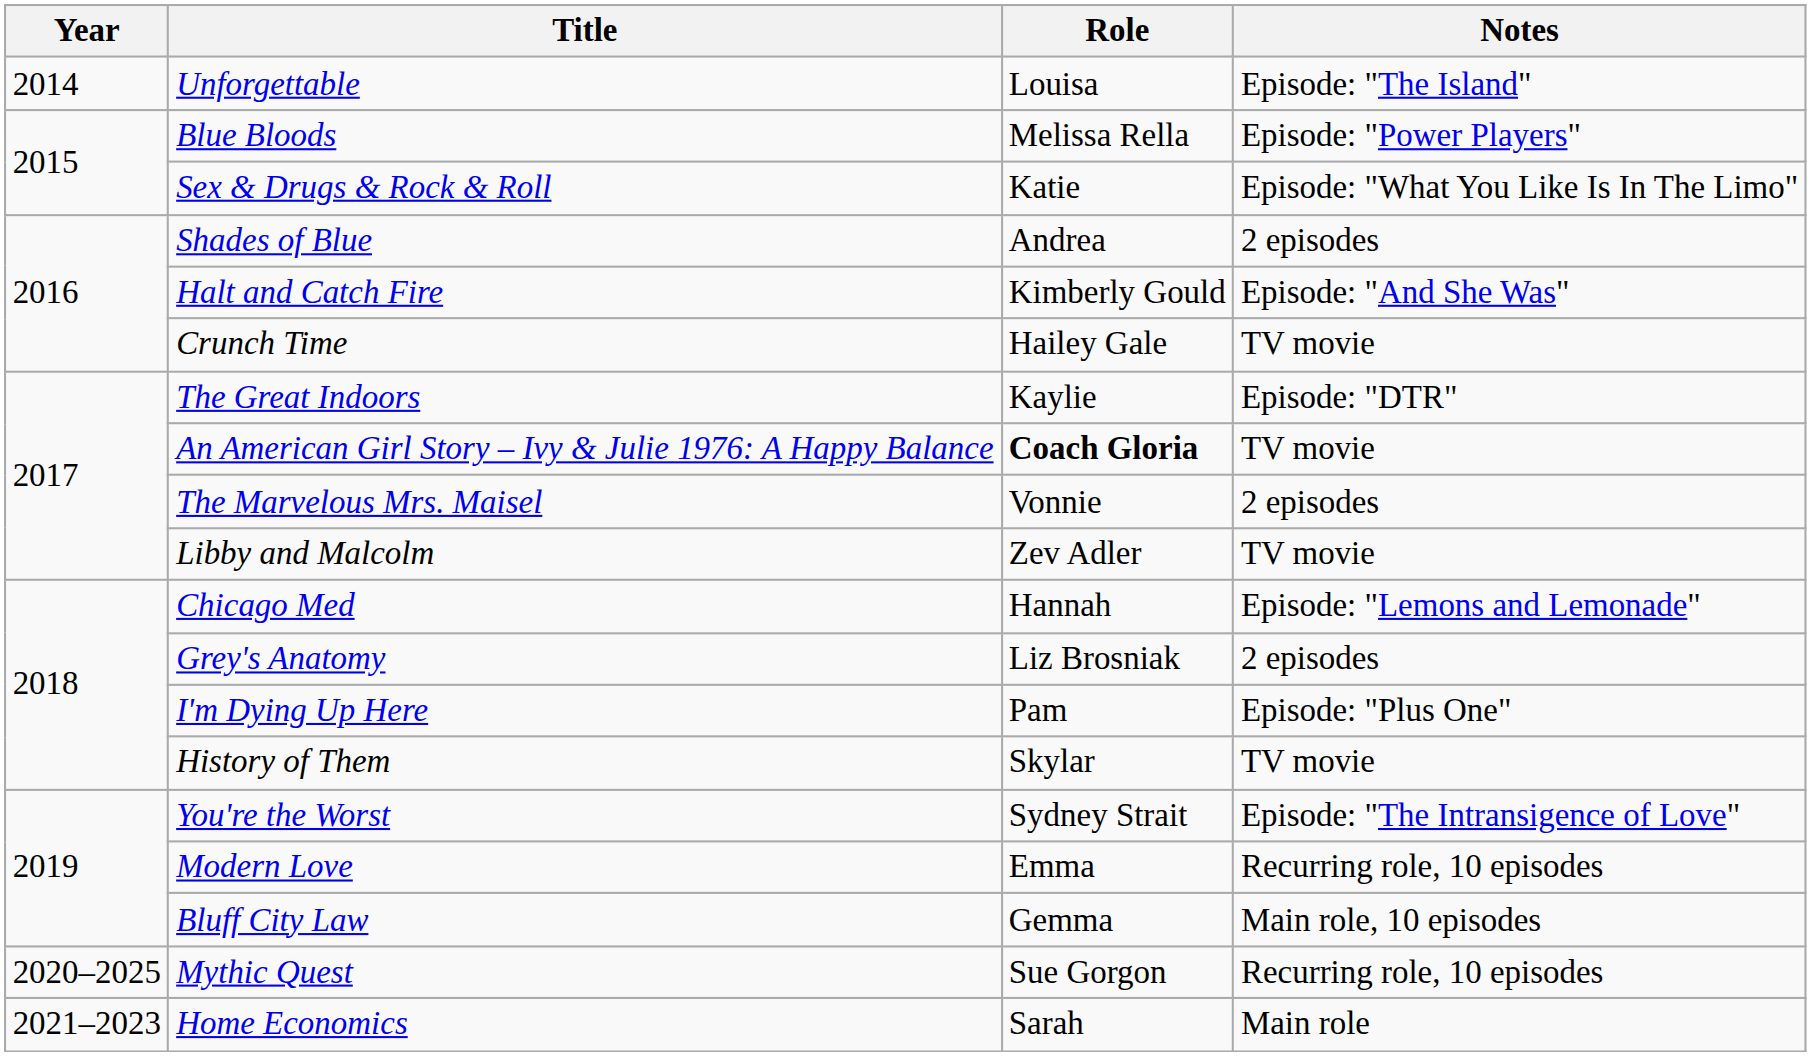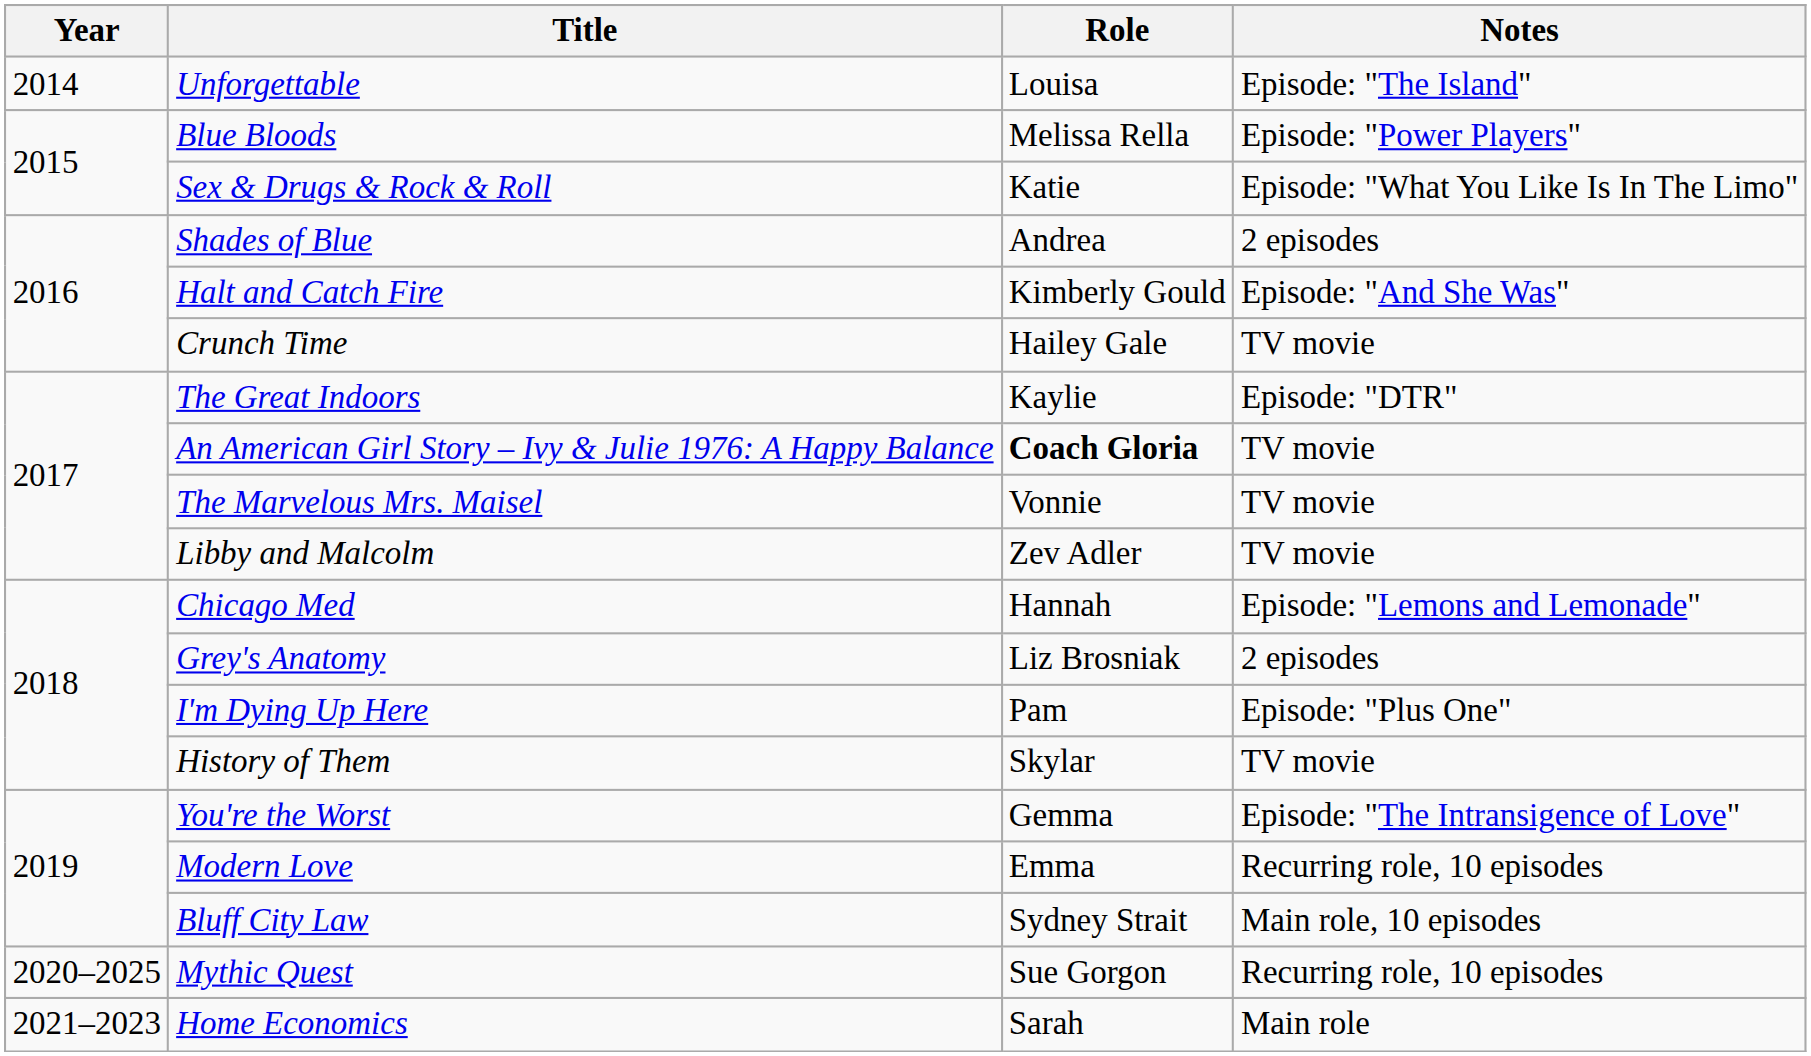 <table class="wikitable sortable">
 <tr>
 <th>Year</th>
 <th>Title</th>
 <th>Role</th>
 <th class="unsortable">Notes</th>
 </tr>
 <tr>
 <td>2014</td>
 <td><em><a href='#'>Unforgettable</a></em></td>
 <td>Louisa</td>
 <td>Episode: "<a href='#'>The Island</a>"</td>
 </tr>
 <tr>
 <td rowspan=2>2015</td>
 <td><em><a href='#'>Blue Bloods</a></em></td>
 <td>Melissa Rella</td>
 <td>Episode: "<a href='#'>Power Players</a>"</td>
 </tr>
 <tr>
 <td><em><a href='#'>Sex & Drugs & Rock & Roll</a></em></td>
 <td>Katie</td>
 <td>Episode: "What You Like Is In The Limo"</td>
 </tr>
 <tr>
 <td rowspan=3>2016</td>
 <td><em><a href='#'>Shades of Blue</a></em></td>
 <td>Andrea</td>
 <td>2 episodes</td>
 </tr>
 <tr>
 <td><em><a href='#'>Halt and Catch Fire</a></em></td>
 <td>Kimberly Gould</td>
 <td>Episode: "<a href='#'>And She Was</a>"</td>
 </tr>
 <tr>
 <td><em>Crunch Time</em></td>
 <td>Hailey Gale</td>
 <td>TV movie</td>
 </tr>
 <tr>
 <td rowspan=4>2017</td>
 <td><em><a href='#'>The Great Indoors</a></em></td>
 <td>Kaylie</td>
 <td>Episode: "DTR"</td>
 </tr>
 <tr>
 <td><em><a href='#'>An American Girl Story – Ivy & Julie 1976: A Happy Balance</a></em></td>
 <td><strong>Coach Gloria</strong></td>
 <td>TV movie</td>
 </tr>
 <tr>
 <td><em><a href='#'>The Marvelous Mrs. Maisel</a></em></td>
 <td>Vonnie</td>
-<td>2 episodes</td>
+<td>TV movie</td>
 </tr>
 <tr>
 <td><em>Libby and Malcolm</em></td>
 <td>Zev Adler</td>
 <td>TV movie</td>
 </tr>
 <tr>
 <td rowspan=4>2018</td>
 <td><em><a href='#'>Chicago Med</a></em></td>
 <td>Hannah</td>
 <td>Episode: "<a href='#'>Lemons and Lemonade</a>"</td>
 </tr>
 <tr>
 <td><em><a href='#'>Grey's Anatomy</a></em></td>
 <td>Liz Brosniak</td>
 <td>2 episodes</td>
 </tr>
 <tr>
 <td><em><a href='#'>I'm Dying Up Here</a></em></td>
 <td>Pam</td>
 <td>Episode: "Plus One"</td>
 </tr>
 <tr>
 <td><em>History of Them</em></td>
 <td>Skylar</td>
 <td>TV movie</td>
 </tr>
 <tr>
 <td rowspan=3>2019</td>
 <td><em><a href='#'>You're the Worst</a></em></td>
-<td>Sydney Strait</td>
+<td>Gemma</td>
 <td>Episode: "<a href='#'>The Intransigence of Love</a>"</td>
 </tr>
 <tr>
 <td><em><a href='#'>Modern Love</a></em></td>
 <td>Emma</td>
 <td>Recurring role, 10 episodes</td>
 </tr>
 <tr>
 <td><em><a href='#'>Bluff City Law</a></em></td>
-<td>Gemma</td>
+<td>Sydney Strait</td>
 <td>Main role, 10 episodes</td>
 </tr>
 <tr>
 <td>2020–2025</td>
 <td><em><a href='#'>Mythic Quest</a></em></td>
 <td>Sue Gorgon</td>
 <td>Recurring role, 10 episodes</td>
 </tr>
 <tr>
 <td>2021–2023</td>
 <td><em><a href='#'>Home Economics</a></em></td>
 <td>Sarah</td>
 <td>Main role</td>
 </tr>
 </table>
